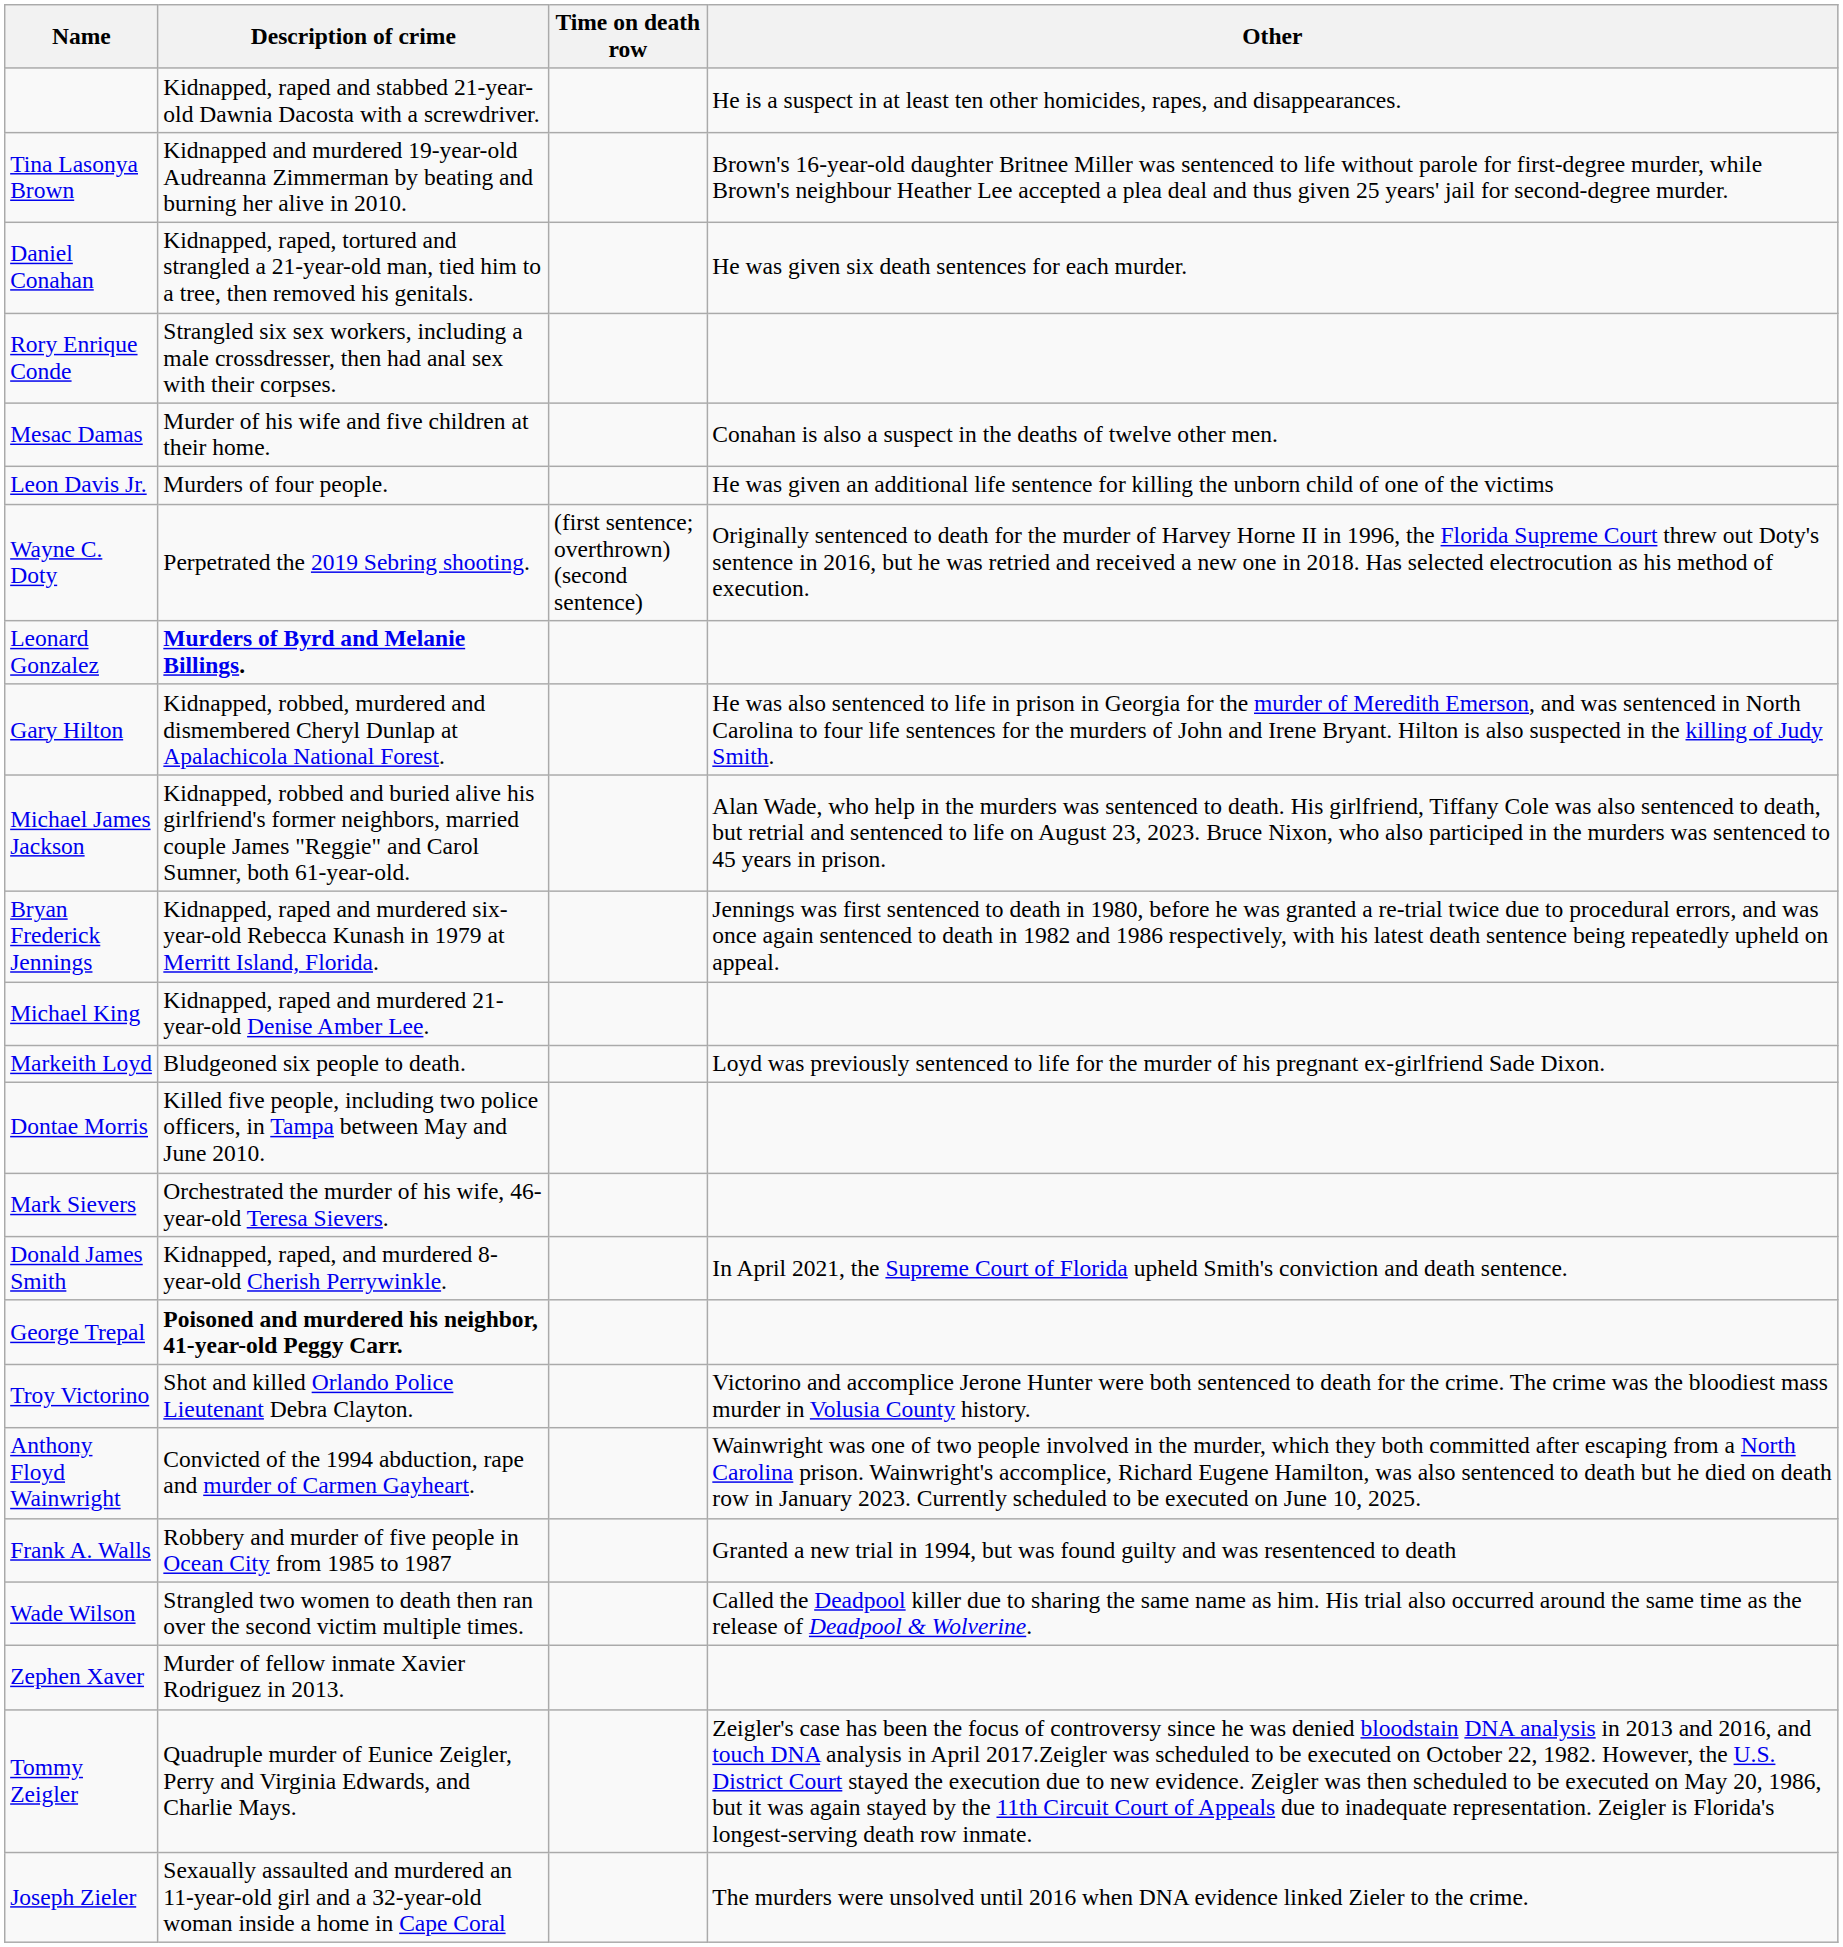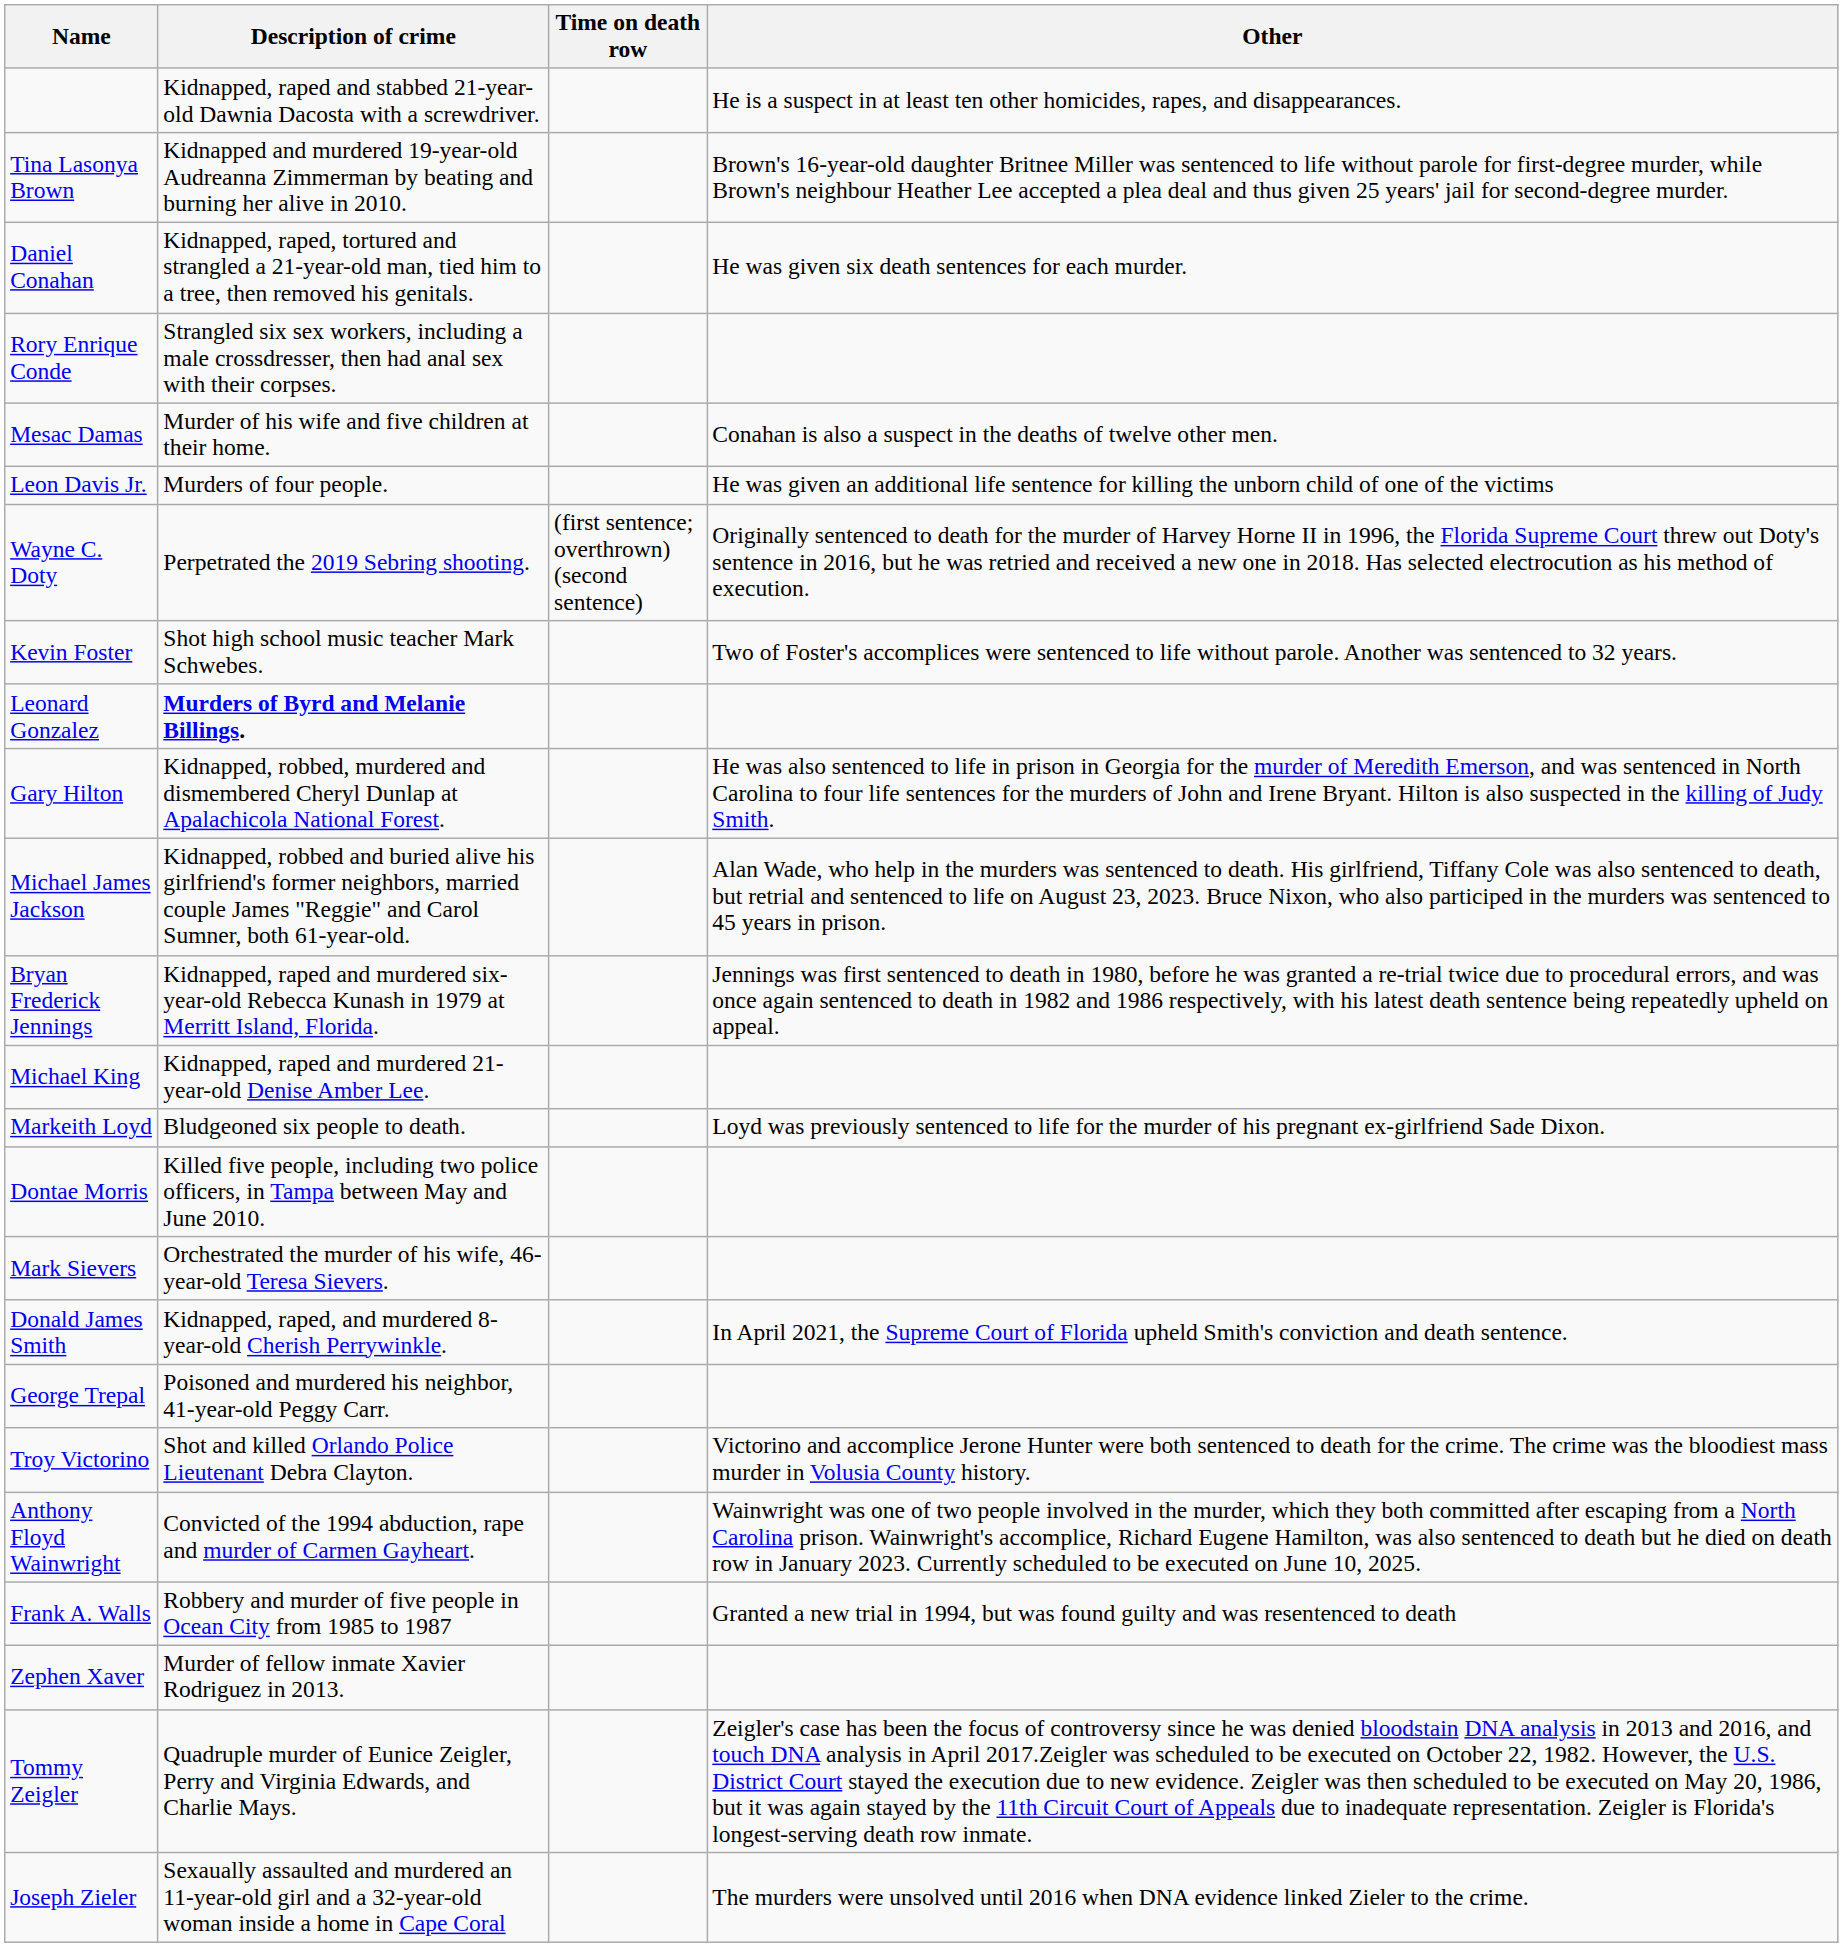 <table class="wikitable sortable">
 <tr>
 <th><strong>Name</strong></th>
 <th><strong>Description of crime</strong></th>
 <th><strong>Time on death row</strong></th>
 <th><strong>Other</strong></th>
 </tr>
 <tr>
 <td></td>
 <td>Kidnapped, raped and stabbed 21-year-old Dawnia Dacosta with a screwdriver.</td>
 <td></td>
 <td>He is a suspect in at least ten other homicides, rapes, and disappearances.</td>
 </tr>
 <tr>
 <td><a href='#'>Tina Lasonya Brown</a></td>
 <td>Kidnapped and murdered 19-year-old Audreanna Zimmerman by beating and burning her alive in 2010.</td>
 <td></td>
 <td>Brown's 16-year-old daughter Britnee Miller was sentenced to life without parole for first-degree murder, while Brown's neighbour Heather Lee accepted a plea deal and thus given 25 years' jail for second-degree murder.</td>
 </tr>
 <tr>
 <td><a href='#'>Daniel Conahan</a></td>
 <td>Kidnapped, raped, tortured and strangled a 21-year-old man, tied him to a tree, then removed his genitals.</td>
 <td></td>
 <td>He was given six death sentences for each murder.</td>
 </tr>
 <tr>
 <td><a href='#'>Rory Enrique Conde</a></td>
 <td>Strangled six sex workers, including a male crossdresser, then had anal sex with their corpses.</td>
 <td></td>
 <td></td>
 </tr>
 <tr>
 <td><a href='#'>Mesac Damas</a></td>
 <td>Murder of his wife and five children at their home.</td>
 <td></td>
 <td>Conahan is also a suspect in the deaths of twelve other men.</td>
 </tr>
 <tr>
 <td><a href='#'>Leon Davis Jr.</a></td>
 <td>Murders of four people.</td>
 <td></td>
 <td>He was given an additional life sentence for killing the unborn child of one of the victims</td>
 </tr>
 <tr>
 <td><a href='#'>Wayne C. Doty</a></td>
 <td>Perpetrated the <a href='#'>2019 Sebring shooting</a>.</td>
 <td> (first sentence; overthrown)<br> (second sentence)</td>
 <td>Originally sentenced to death for the murder of Harvey Horne II in 1996, the <a href='#'>Florida Supreme Court</a> threw out Doty's sentence in 2016, but he was retried and received a new one in 2018. Has selected electrocution as his method of execution.</td>
+</tr>
+<tr>
+<td><a href='#'>Kevin Foster</a></td>
+<td>Shot high school music teacher Mark Schwebes.</td>
+<td></td>
+<td>Two of Foster's accomplices were sentenced to life without parole. Another was sentenced to 32 years.</td>
 </tr>
 <tr>
 <td><a href='#'>Leonard Gonzalez</a></td>
 <td><strong><a href='#'>Murders of Byrd and Melanie Billings</a>.</strong></td>
 <td></td>
 <td></td>
 </tr>
 <tr>
 <td><a href='#'>Gary Hilton</a></td>
 <td>Kidnapped, robbed, murdered and dismembered Cheryl Dunlap at <a href='#'>Apalachicola National Forest</a>.</td>
 <td></td>
 <td>He was also sentenced to life in prison in Georgia for the <a href='#'>murder of Meredith Emerson</a>, and was sentenced in North Carolina to four life sentences for the murders of John and Irene Bryant. Hilton is also suspected in the <a href='#'>killing of Judy Smith</a>.</td>
 </tr>
 <tr>
 <td><a href='#'>Michael James Jackson</a></td>
 <td>Kidnapped, robbed and buried alive his girlfriend's former neighbors, married couple James "Reggie" and Carol Sumner, both 61-year-old.</td>
 <td></td>
 <td>Alan Wade, who help in the murders was sentenced to death. His girlfriend, Tiffany Cole was also sentenced to death, but retrial and sentenced to life on August 23, 2023. Bruce Nixon, who also participed in the murders was sentenced to 45 years in prison.</td>
 </tr>
 <tr>
 <td><a href='#'>Bryan Frederick Jennings</a></td>
 <td>Kidnapped, raped and murdered six-year-old Rebecca Kunash in 1979 at <a href='#'>Merritt Island, Florida</a>.</td>
 <td></td>
 <td>Jennings was first sentenced to death in 1980, before he was granted a re-trial twice due to procedural errors, and was once again sentenced to death in 1982 and 1986 respectively, with his latest death sentence being repeatedly upheld on appeal.</td>
 </tr>
 <tr>
 <td><a href='#'>Michael King</a></td>
 <td>Kidnapped, raped and murdered 21-year-old <a href='#'>Denise Amber Lee</a>.</td>
 <td></td>
 </tr>
 <tr>
 <td><a href='#'>Markeith Loyd</a></td>
 <td>Bludgeoned six people to death.</td>
 <td></td>
 <td>Loyd was previously sentenced to life for the murder of his pregnant ex-girlfriend Sade Dixon.</td>
 </tr>
 <tr>
 <td><a href='#'>Dontae Morris</a></td>
 <td>Killed five people, including two police officers, in <a href='#'>Tampa</a> between May and June 2010.</td>
 <td></td>
 <td></td>
 </tr>
 <tr>
 <td><a href='#'>Mark Sievers</a></td>
 <td>Orchestrated the murder of his wife, 46-year-old <a href='#'>Teresa Sievers</a>.</td>
 <td></td>
 <td></td>
 </tr>
 <tr>
 <td><a href='#'>Donald James Smith</a></td>
 <td>Kidnapped, raped, and murdered 8-year-old <a href='#'>Cherish Perrywinkle</a>.</td>
 <td></td>
 <td>In April 2021, the <a href='#'>Supreme Court of Florida</a> upheld Smith's conviction and death sentence.</td>
 </tr>
 <tr>
 <td><a href='#'>George Trepal</a></td>
-<td><strong>Poisoned and murdered his neighbor, 41-year-old Peggy Carr.</strong></td>
+<td>Poisoned and murdered his neighbor, 41-year-old Peggy Carr.</td>
 <td></td>
 <td></td>
 </tr>
 <tr>
 <td><a href='#'>Troy Victorino</a></td>
 <td>Shot and killed <a href='#'>Orlando Police Lieutenant</a> Debra Clayton.</td>
 <td></td>
 <td>Victorino and accomplice Jerone Hunter were both sentenced to death for the crime. The crime was the bloodiest mass murder in <a href='#'>Volusia County</a> history.</td>
 </tr>
 <tr>
 <td><a href='#'>Anthony Floyd Wainwright</a></td>
 <td>Convicted of the 1994 abduction, rape and <a href='#'>murder of Carmen Gayheart</a>.</td>
 <td></td>
 <td>Wainwright was one of two people involved in the murder, which they both committed after escaping from a <a href='#'>North Carolina</a> prison. Wainwright's accomplice, Richard Eugene Hamilton, was also sentenced to death but he died on death row in January 2023. Currently scheduled to be executed on June 10, 2025.</td>
 </tr>
 <tr>
 <td><a href='#'>Frank A. Walls</a></td>
 <td>Robbery and murder of five people in <a href='#'>Ocean City</a> from 1985 to 1987</td>
 <td></td>
 <td>Granted a new trial in 1994, but was found guilty and was resentenced to death</td>
 </tr>
 <tr>
-<td><a href='#'>Wade Wilson</a></td>
-<td>Strangled two women to death then ran over the second victim multiple times.</td>
-<td></td>
-<td>Called the <a href='#'>Deadpool</a> killer due to sharing the same name as him. His trial also occurred around the same time as the release of <em><a href='#'>Deadpool & Wolverine</a></em>.</td>
-</tr>
-<tr>
 <td><a href='#'>Zephen Xaver</a></td>
 <td>Murder of fellow inmate Xavier Rodriguez in 2013.</td>
 <td></td>
 </tr>
 <tr>
 <td><a href='#'>Tommy Zeigler</a></td>
 <td>Quadruple murder of Eunice Zeigler, Perry and Virginia Edwards, and Charlie Mays.</td>
 <td></td>
 <td>Zeigler's case has been the focus of controversy since he was denied <a href='#'>bloodstain</a> <a href='#'>DNA analysis</a> in 2013 and 2016, and <a href='#'>touch DNA</a> analysis in April 2017.Zeigler was scheduled to be executed on October 22, 1982. However, the <a href='#'>U.S. District Court</a> stayed the execution due to new evidence. Zeigler was then scheduled to be executed on May 20, 1986, but it was again stayed by the <a href='#'>11th Circuit Court of Appeals</a> due to inadequate representation. Zeigler is Florida's longest-serving death row inmate.</td>
 </tr>
 <tr>
 <td><a href='#'>Joseph Zieler</a></td>
 <td>Sexaually assaulted and murdered an 11-year-old girl and a 32-year-old woman inside a home in <a href='#'>Cape Coral</a></td>
 <td></td>
 <td>The murders were unsolved until 2016 when DNA evidence linked Zieler to the crime.</td>
 </tr>
 </table>
